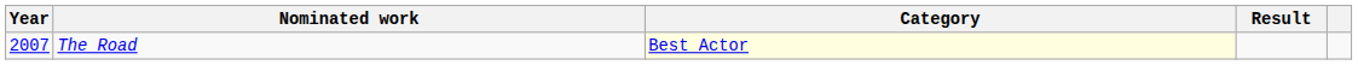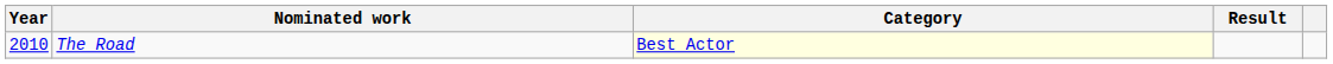 <table class="wikitable sortable">
 <tr>
 <th scope="col" style="width:1em;">Year</th>
 <th scope="col" style="width:35em;">Nominated work</th>
 <th scope="col" style="width:35em;">Category</th>
 <th scope="col" style="width:5em;">Result</th>
 <th scope="col" style="width:1em;" class="unsortable"></th>
 </tr>
 <tr>
-<td><a href='#'>2007</a></td>
+<td><a href='#'>2010</a></td>
 <td><em><a href='#'>The Road</a></em></td>
 <td style="background: lightyellow;"><a href='#'>Best Actor</a></td>
 <td></td>
 <td style="text-align:center;"></td>
 </tr>
 </table>
